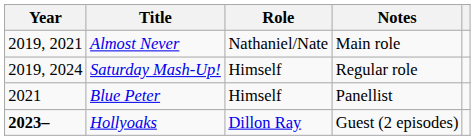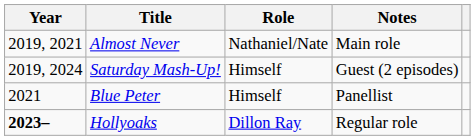 <table class="wikitable sortable plainrowheaders">
 <tr>
 <th scope="col">Year</th>
 <th scope="col">Title</th>
 <th scope="col">Role</th>
 <th scope="col" class="unsortable">Notes</th>
 <th scope="col" class="unsortable"></th>
 </tr>
 <tr>
 <td>2019, 2021</td>
 <td><em><a href='#'>Almost Never</a></em></td>
 <td>Nathaniel/Nate</td>
 <td>Main role</td>
 <td style="text-align:center;"></td>
 </tr>
 <tr>
 <td>2019, 2024</td>
 <td><em><a href='#'>Saturday Mash-Up!</a></em></td>
 <td>Himself</td>
-<td>Regular role</td>
+<td>Guest (2 episodes)</td>
 <td style="text-align:center;"></td>
 </tr>
 <tr>
 <td>2021</td>
 <td><em><a href='#'>Blue Peter</a></em></td>
 <td>Himself</td>
 <td>Panellist</td>
 <td style="text-align:center;"></td>
 </tr>
 <tr>
 <td><strong>2023–</strong></td>
 <td><em><a href='#'>Hollyoaks</a></em></td>
 <td><a href='#'>Dillon Ray</a></td>
-<td>Guest (2 episodes)</td>
+<td>Regular role</td>
 <td style="text-align:center;"></td>
 </tr>
 </table>
